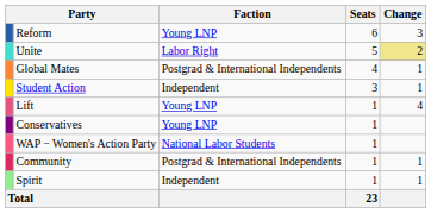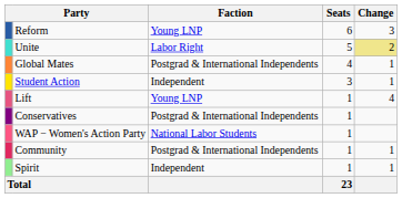 <table class="wikitable" style="text-align:right; margin-bottom:0">
 <tr>
 <th colspan="3" style="width:10px;">Party</th>
 <th style="width:250px;">Faction</th>
 <th style="width:40px;">Seats</th>
 <th style="width:40px;">Change</th>
 </tr>
 <tr>
 <td style="background:#285ca5"> </td>
 <td colspan="2" style="text-align:left;">Reform</td>
 <td style="text-align:left; width:70px;"><a href='#'>Young LNP</a></td>
 <td style="width:40px;">6</td>
 <td style="width:55px;"> 3</td>
 </tr>
 <tr>
 <td style="background:#40E0D0"> </td>
 <td colspan="2" style="text-align:left;">Unite</td>
 <td style="text-align:left; width:70px;"><a href='#'>Labor Right</a></td>
 <td style="width:40px;">5</td>
 <td style="background: khaki; width:55px;"> 2</td>
 </tr>
 <tr>
 <td style="background:#FF8536"> </td>
 <td colspan="2" style="text-align:left;">Global Mates</td>
 <td style="text-align:left; width:70px;">Postgrad & International Independents</td>
 <td style="width:40px;">4</td>
 <td style="width:55px;"> 1</td>
 </tr>
 <tr>
 <td style="background:#FFE400"> </td>
 <td colspan="2" style="text-align:left;"><a href='#'>Student Action</a></td>
 <td style="text-align:left; width:70px;">Independent</td>
 <td style="width:40px;">3</td>
 <td style="width:55px;"> 1</td>
 </tr>
 <tr>
 <td style="background:#e75480"> </td>
 <td colspan="2" style="text-align:left;">Lift</td>
 <td style="text-align:left; width:70px;"><a href='#'>Young LNP</a></td>
 <td style="width:40px;">1</td>
 <td style="width:55px;"> 4</td>
 </tr>
 <tr>
 <td style="background:#810081"> </td>
 <td colspan="2" style="text-align:left;">Conservatives</td>
-<td style="text-align:left; width:70px;"><a href='#'>Young LNP</a></td>
+<td style="text-align:left; width:70px;">Postgrad & International Independents</td>
 <td style="width:40px;">1</td>
 <td style="width:55px;"></td>
 </tr>
 <tr>
 <td style="background:#ff5583"> </td>
 <td colspan="2" style="text-align:left;">WAP − Women's Action Party</td>
 <td style="text-align:left; width:70px;"><a href='#'>National Labor Students</a></td>
 <td style="width:40px;">1</td>
 <td style="width:55px;"></td>
 </tr>
 <tr>
 <td style="background:#e1275f"> </td>
 <td colspan="2" style="text-align:left;">Community</td>
 <td style="text-align:left; width:70px;">Postgrad & International Independents</td>
 <td style="width:40px;">1</td>
 <td style="width:55px;"> 1</td>
 </tr>
 <tr>
 <td style="background:#90ee90"> </td>
 <td colspan="2" style="text-align:left;">Spirit</td>
 <td style="text-align:left; width:70px;">Independent</td>
 <td style="width:40px;">1</td>
 <td style="width:55px;"> 1</td>
 </tr>
 <tr>
 <th colspan="3" style="text-align:left;">Total</th>
 <th style="text-align:right;"></th>
 <th style="text-align:right;">23</th>
 <th style="text-align:right;"></th>
 </tr>
 </table>
